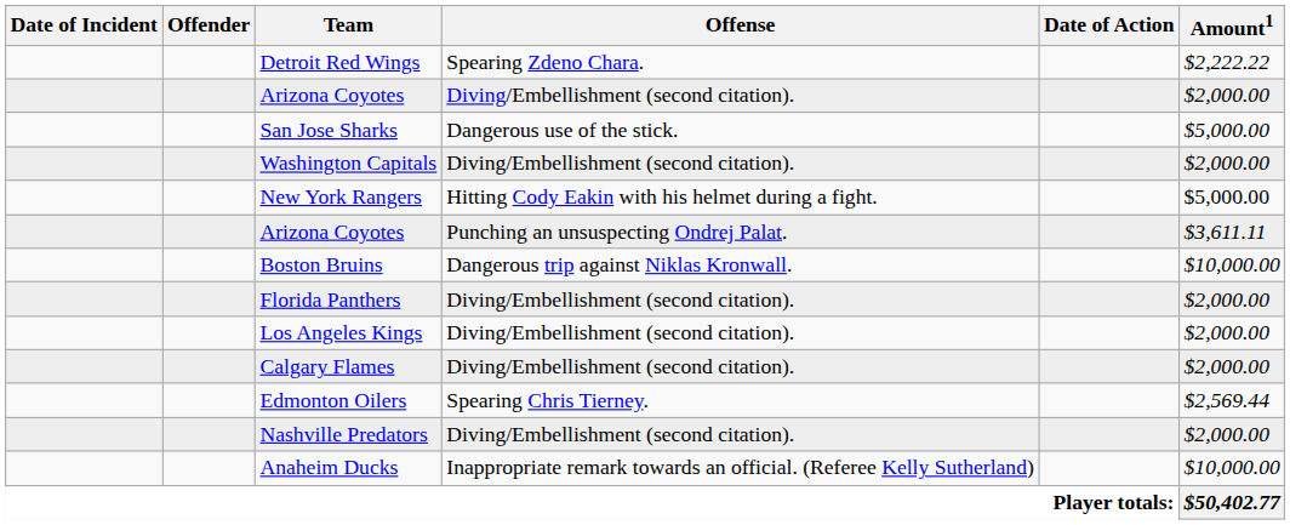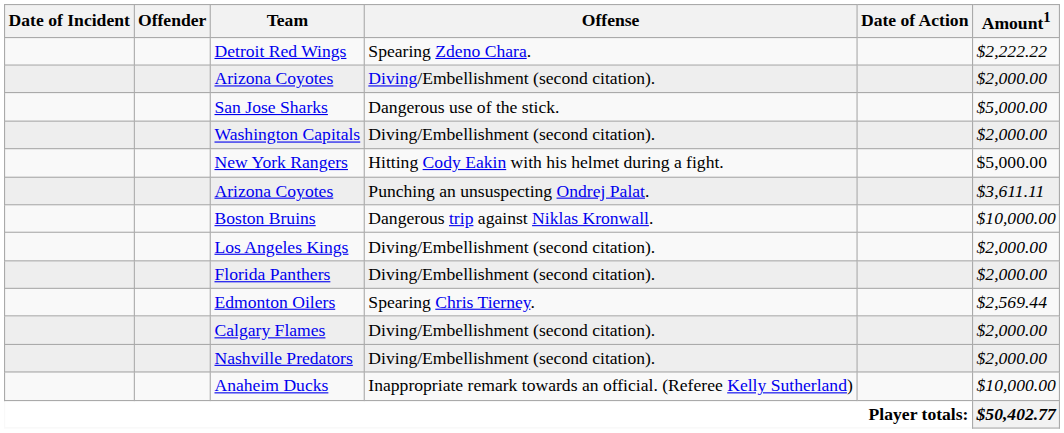 <table class="wikitable sortable" style="border:0;">
 <tr>
 <th>Date of Incident</th>
 <th>Offender</th>
 <th>Team</th>
 <th>Offense</th>
 <th>Date of Action</th>
 <th>Amount<sup>1</sup></th>
 </tr>
 <tr>
 <td></td>
 <td></td>
 <td><a href='#'>Detroit Red Wings</a></td>
 <td>Spearing <a href='#'>Zdeno Chara</a>.</td>
 <td></td>
 <td data-sort-value="222222"><em>$2,222.22</em></td>
 </tr>
 <tr bgcolor="eeeeee">
 <td></td>
 <td></td>
 <td><a href='#'>Arizona Coyotes</a></td>
 <td><a href='#'>Diving</a>/Embellishment (second citation).</td>
 <td></td>
 <td data-sort-value="200000"><em>$2,000.00</em></td>
 </tr>
 <tr>
 <td></td>
 <td></td>
 <td><a href='#'>San Jose Sharks</a></td>
 <td>Dangerous use of the stick.</td>
 <td></td>
 <td data-sort-value="500000"><em>$5,000.00</em></td>
 </tr>
 <tr bgcolor="eeeeee">
 <td></td>
 <td></td>
 <td><a href='#'>Washington Capitals</a></td>
 <td>Diving/Embellishment (second citation).</td>
 <td></td>
 <td data-sort-value="200000"><em>$2,000.00</em></td>
 </tr>
 <tr>
 <td></td>
 <td></td>
 <td><a href='#'>New York Rangers</a></td>
 <td>Hitting <a href='#'>Cody Eakin</a> with his helmet during a fight.</td>
 <td></td>
 <td data-sort-value="500000">$5,000.00</td>
 </tr>
 <tr bgcolor="eeeeee">
 <td></td>
 <td></td>
 <td><a href='#'>Arizona Coyotes</a></td>
 <td>Punching an unsuspecting <a href='#'>Ondrej Palat</a>.</td>
 <td></td>
 <td data-sort-value="361111"><em>$3,611.11</em></td>
 </tr>
 <tr>
 <td></td>
 <td></td>
 <td><a href='#'>Boston Bruins</a></td>
 <td>Dangerous <a href='#'>trip</a> against <a href='#'>Niklas Kronwall</a>.</td>
 <td></td>
 <td data-sort-value="1000000"><em>$10,000.00</em></td>
 </tr>
+<tr>
+<td></td>
+<td></td>
+<td><a href='#'>Los Angeles Kings</a></td>
+<td>Diving/Embellishment (second citation).</td>
+<td></td>
+<td data-sort-value="200000"><em>$2,000.00</em></td>
+</tr>
 <tr bgcolor="eeeeee">
 <td></td>
 <td></td>
 <td><a href='#'>Florida Panthers</a></td>
 <td>Diving/Embellishment (second citation).</td>
 <td></td>
 <td data-sort-value="200000"><em>$2,000.00</em></td>
 </tr>
 <tr>
 <td></td>
 <td></td>
-<td><a href='#'>Los Angeles Kings</a></td>
-<td>Diving/Embellishment (second citation).</td>
+<td><a href='#'>Edmonton Oilers</a></td>
+<td>Spearing <a href='#'>Chris Tierney</a>.</td>
 <td></td>
-<td data-sort-value="200000"><em>$2,000.00</em></td>
+<td data-sort-value="256944"><em>$2,569.44</em></td>
 </tr>
 <tr bgcolor="eeeeee">
 <td></td>
 <td></td>
 <td><a href='#'>Calgary Flames</a></td>
 <td>Diving/Embellishment (second citation).</td>
 <td></td>
 <td data-sort-value="200000"><em>$2,000.00</em></td>
-</tr>
-<tr>
-<td></td>
-<td></td>
-<td><a href='#'>Edmonton Oilers</a></td>
-<td>Spearing <a href='#'>Chris Tierney</a>.</td>
-<td></td>
-<td data-sort-value="256944"><em>$2,569.44</em></td>
 </tr>
 <tr bgcolor="eeeeee">
 <td></td>
 <td></td>
 <td><a href='#'>Nashville Predators</a></td>
 <td>Diving/Embellishment (second citation).</td>
 <td></td>
 <td data-sort-value="200000"><em>$2,000.00</em></td>
 </tr>
 <tr>
 <td></td>
 <td></td>
 <td><a href='#'>Anaheim Ducks</a></td>
 <td>Inappropriate remark towards an official. (Referee <a href='#'>Kelly Sutherland</a>)</td>
 <td></td>
 <td data-sort-value="1000000"><em>$10,000.00</em></td>
 </tr>
 <tr bgcolor="eeeeee">
 <th colspan=5; style="text-align:right; border:0; background:white">Player totals:</th>
 <th style="text-align:left;"><em>$50,402.77</em></th>
 </tr>
 </table>
